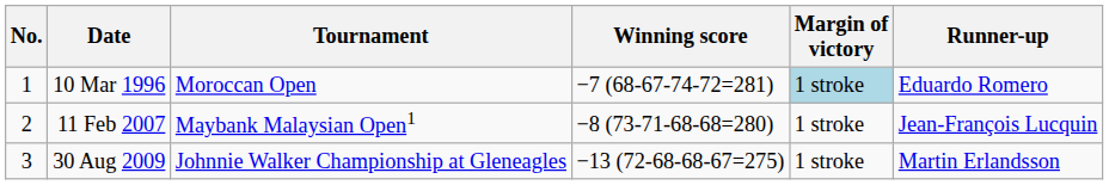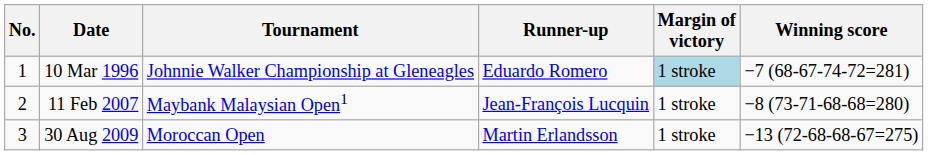 <table class="wikitable" style="font-size:95%;">
 <tr>
 <th>No.</th>
 <th>Date</th>
 <th>Tournament</th>
+<th>Runner-up</th>
+<th>Margin of<br>victory</th>
 <th>Winning score</th>
-<th>Margin of<br>victory</th>
-<th>Runner-up</th>
 </tr>
 <tr>
 <td align=center>1</td>
 <td align=right>10 Mar <a href='#'>1996</a></td>
-<td><a href='#'>Moroccan Open</a></td>
+<td><a href='#'>Johnnie Walker Championship at Gleneagles</a></td>
+<td> <a href='#'>Eduardo Romero</a></td>
+<td style="background: lightblue;">1 stroke</td>
 <td>−7 (68-67-74-72=281)</td>
-<td style="background: lightblue;">1 stroke</td>
-<td> <a href='#'>Eduardo Romero</a></td>
 </tr>
 <tr>
 <td align=center>2</td>
 <td align=right>11 Feb <a href='#'>2007</a></td>
 <td><a href='#'>Maybank Malaysian Open</a><sup>1</sup></td>
+<td> <a href='#'>Jean-François Lucquin</a></td>
+<td>1 stroke</td>
 <td>−8 (73-71-68-68=280)</td>
-<td>1 stroke</td>
-<td> <a href='#'>Jean-François Lucquin</a></td>
 </tr>
 <tr>
 <td align=center>3</td>
 <td align=right>30 Aug <a href='#'>2009</a></td>
-<td><a href='#'>Johnnie Walker Championship at Gleneagles</a></td>
+<td><a href='#'>Moroccan Open</a></td>
+<td> <a href='#'>Martin Erlandsson</a></td>
+<td>1 stroke</td>
 <td>−13 (72-68-68-67=275)</td>
-<td>1 stroke</td>
-<td> <a href='#'>Martin Erlandsson</a></td>
 </tr>
 </table>
